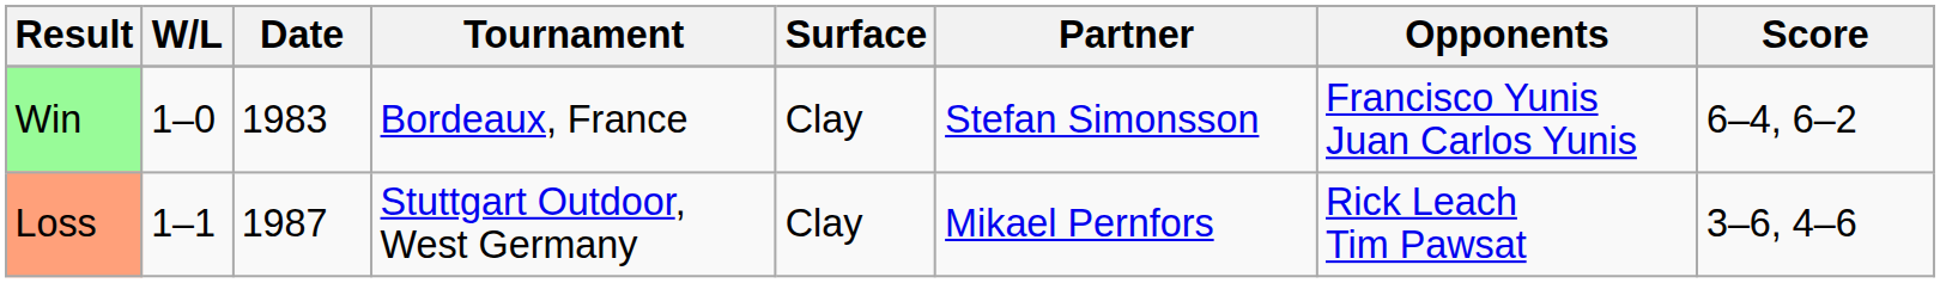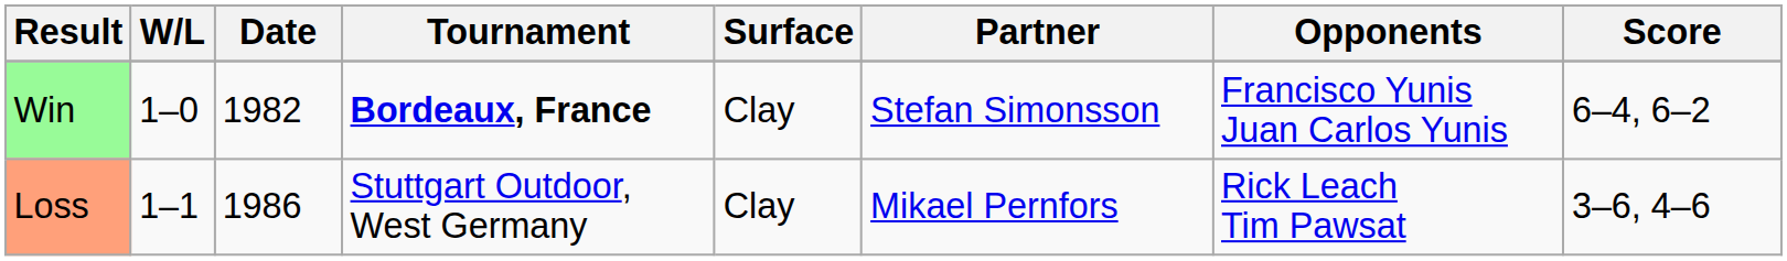 <table class="sortable wikitable">
 <tr>
 <th style="width:40px">Result</th>
 <th style="width:30px" class="unsortable">W/L</th>
 <th style="width:50px">Date</th>
 <th style="width:160px">Tournament</th>
 <th style="width:50px">Surface</th>
 <th style="width:150px">Partner</th>
 <th style="width:150px">Opponents</th>
 <th style="width:90px" class="unsortable">Score</th>
 </tr>
 <tr>
 </tr>
 <tr>
 <td style="background:#98fb98;">Win</td>
 <td>1–0</td>
-<td>1983</td>
-<td><a href='#'>Bordeaux</a>, France</td>
+<td>1982</td>
+<td><strong><a href='#'>Bordeaux</a>, France</strong></td>
 <td>Clay</td>
 <td> <a href='#'>Stefan Simonsson</a></td>
 <td> <a href='#'>Francisco Yunis</a> <br>  <a href='#'>Juan Carlos Yunis</a></td>
 <td>6–4, 6–2</td>
 </tr>
 <tr>
 <td style="background:#ffa07a;">Loss</td>
 <td>1–1</td>
-<td>1987</td>
+<td>1986</td>
 <td><a href='#'>Stuttgart Outdoor</a>, West Germany</td>
 <td>Clay</td>
 <td> <a href='#'>Mikael Pernfors</a></td>
 <td> <a href='#'>Rick Leach</a> <br>  <a href='#'>Tim Pawsat</a></td>
 <td>3–6, 4–6</td>
 </tr>
 </table>
